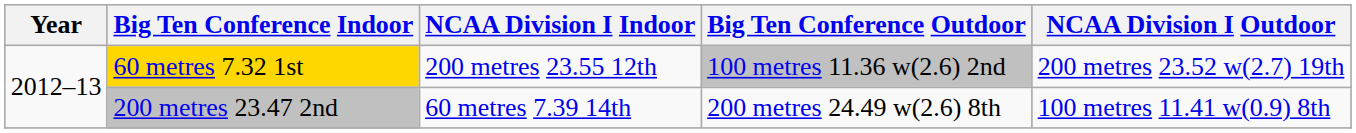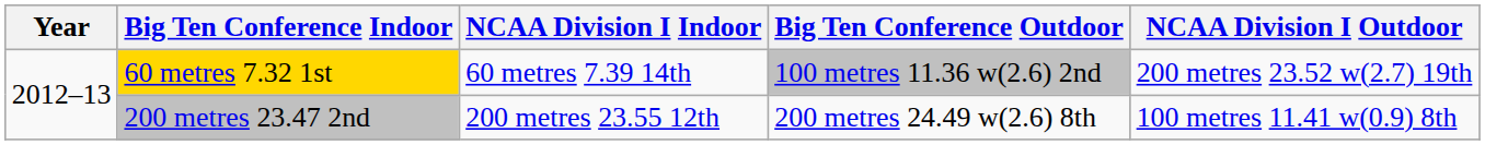 <table class="wikitable sortable">
 <tr>
 <th>Year</th>
 <th><a href='#'>Big Ten Conference</a> <a href='#'>Indoor</a></th>
 <th><a href='#'>NCAA Division I</a> <a href='#'>Indoor</a></th>
 <th><a href='#'>Big Ten Conference</a> <a href='#'>Outdoor</a></th>
 <th><a href='#'>NCAA Division I</a> <a href='#'>Outdoor</a></th>
 </tr>
 <tr>
 <td Rowspan=2>2012–13</td>
 <td bgcolor=gold><a href='#'>60 metres</a> 7.32 1st</td>
-<td><a href='#'>200 metres</a> <a href='#'>23.55 12th</a></td>
+<td><a href='#'>60 metres</a> <a href='#'>7.39 14th</a></td>
 <td bgcolor=silver><a href='#'>100 metres</a> 11.36 w(2.6) 2nd</td>
 <td><a href='#'>200 metres</a> <a href='#'>23.52 w(2.7) 19th</a></td>
 </tr>
 <tr>
 <td bgcolor=silver><a href='#'>200 metres</a> 23.47 2nd</td>
-<td><a href='#'>60 metres</a> <a href='#'>7.39 14th</a></td>
+<td><a href='#'>200 metres</a> <a href='#'>23.55 12th</a></td>
 <td><a href='#'>200 metres</a> 24.49 w(2.6) 8th</td>
 <td><a href='#'>100 metres</a> <a href='#'>11.41 w(0.9) 8th</a></td>
 </tr>
 </table>
